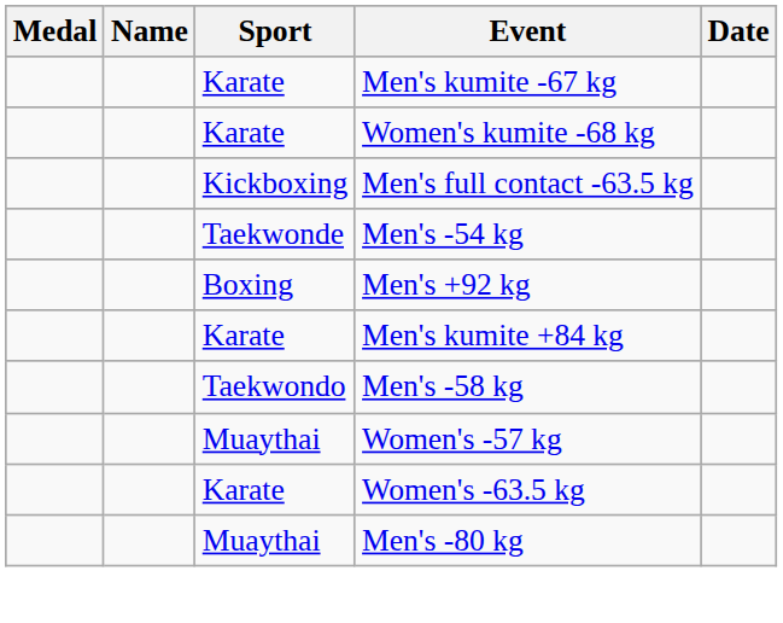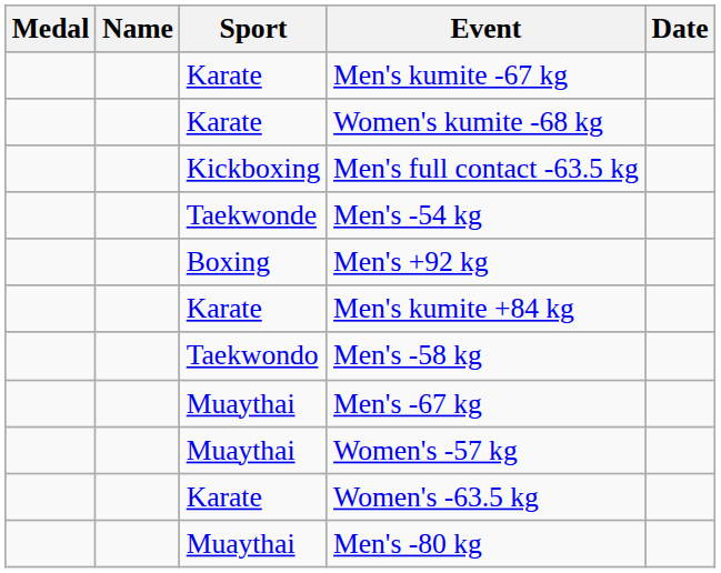 <table class="wikitable sortable" style="font-size: 95%;">
 <tr>
 <th>Medal</th>
 <th>Name</th>
 <th>Sport</th>
 <th>Event</th>
 <th>Date</th>
 </tr>
 <tr>
 <td align="center"></td>
 <td></td>
 <td><a href='#'>Karate</a></td>
 <td><a href='#'>Men's kumite -67 kg</a></td>
 <td></td>
 </tr>
 <tr>
 <td align="center"></td>
 <td></td>
 <td><a href='#'>Karate</a></td>
 <td><a href='#'>Women's kumite -68 kg</a></td>
 <td></td>
 </tr>
 <tr>
 <td align="center"></td>
 <td></td>
 <td><a href='#'>Kickboxing</a></td>
 <td><a href='#'>Men's full contact -63.5 kg</a></td>
 <td></td>
 </tr>
 <tr>
 <td align="center"></td>
 <td></td>
 <td><a href='#'>Taekwonde</a></td>
 <td><a href='#'>Men's -54 kg</a></td>
 <td></td>
 </tr>
 <tr>
 <td align="center"></td>
 <td></td>
 <td><a href='#'>Boxing</a></td>
 <td><a href='#'>Men's +92 kg</a></td>
 <td></td>
 </tr>
 <tr>
 <td align="center"></td>
 <td></td>
 <td><a href='#'>Karate</a></td>
 <td><a href='#'>Men's kumite +84 kg</a></td>
 <td></td>
 </tr>
 <tr>
 <td align="center"></td>
 <td></td>
 <td><a href='#'>Taekwondo</a></td>
 <td><a href='#'>Men's -58 kg</a></td>
 <td></td>
 </tr>
 <tr>
 <td align="center"></td>
 <td></td>
 <td><a href='#'>Muaythai</a></td>
+<td><a href='#'>Men's -67 kg</a></td>
+<td></td>
+</tr>
+<tr>
+<td align="center"></td>
+<td></td>
+<td><a href='#'>Muaythai</a></td>
 <td><a href='#'>Women's -57 kg</a></td>
 <td></td>
 </tr>
 <tr>
 <td align="center"></td>
 <td></td>
 <td><a href='#'>Karate</a></td>
 <td><a href='#'>Women's -63.5 kg</a></td>
 <td></td>
 </tr>
 <tr>
 <td align="center"></td>
 <td></td>
 <td><a href='#'>Muaythai</a></td>
 <td><a href='#'>Men's -80 kg</a></td>
 <td></td>
 </tr>
 </table>
